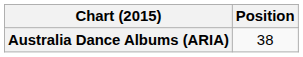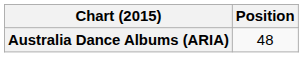 <table class="wikitable plainrowheaders" style="text-align:center;">
 <tr>
 <th scope="col">Chart (2015)</th>
 <th scope="col">Position</th>
 </tr>
 <tr>
 <th scope="row">Australia Dance Albums (ARIA)</th>
-<td>38</td>
+<td>48</td>
 </tr>
 </table>
